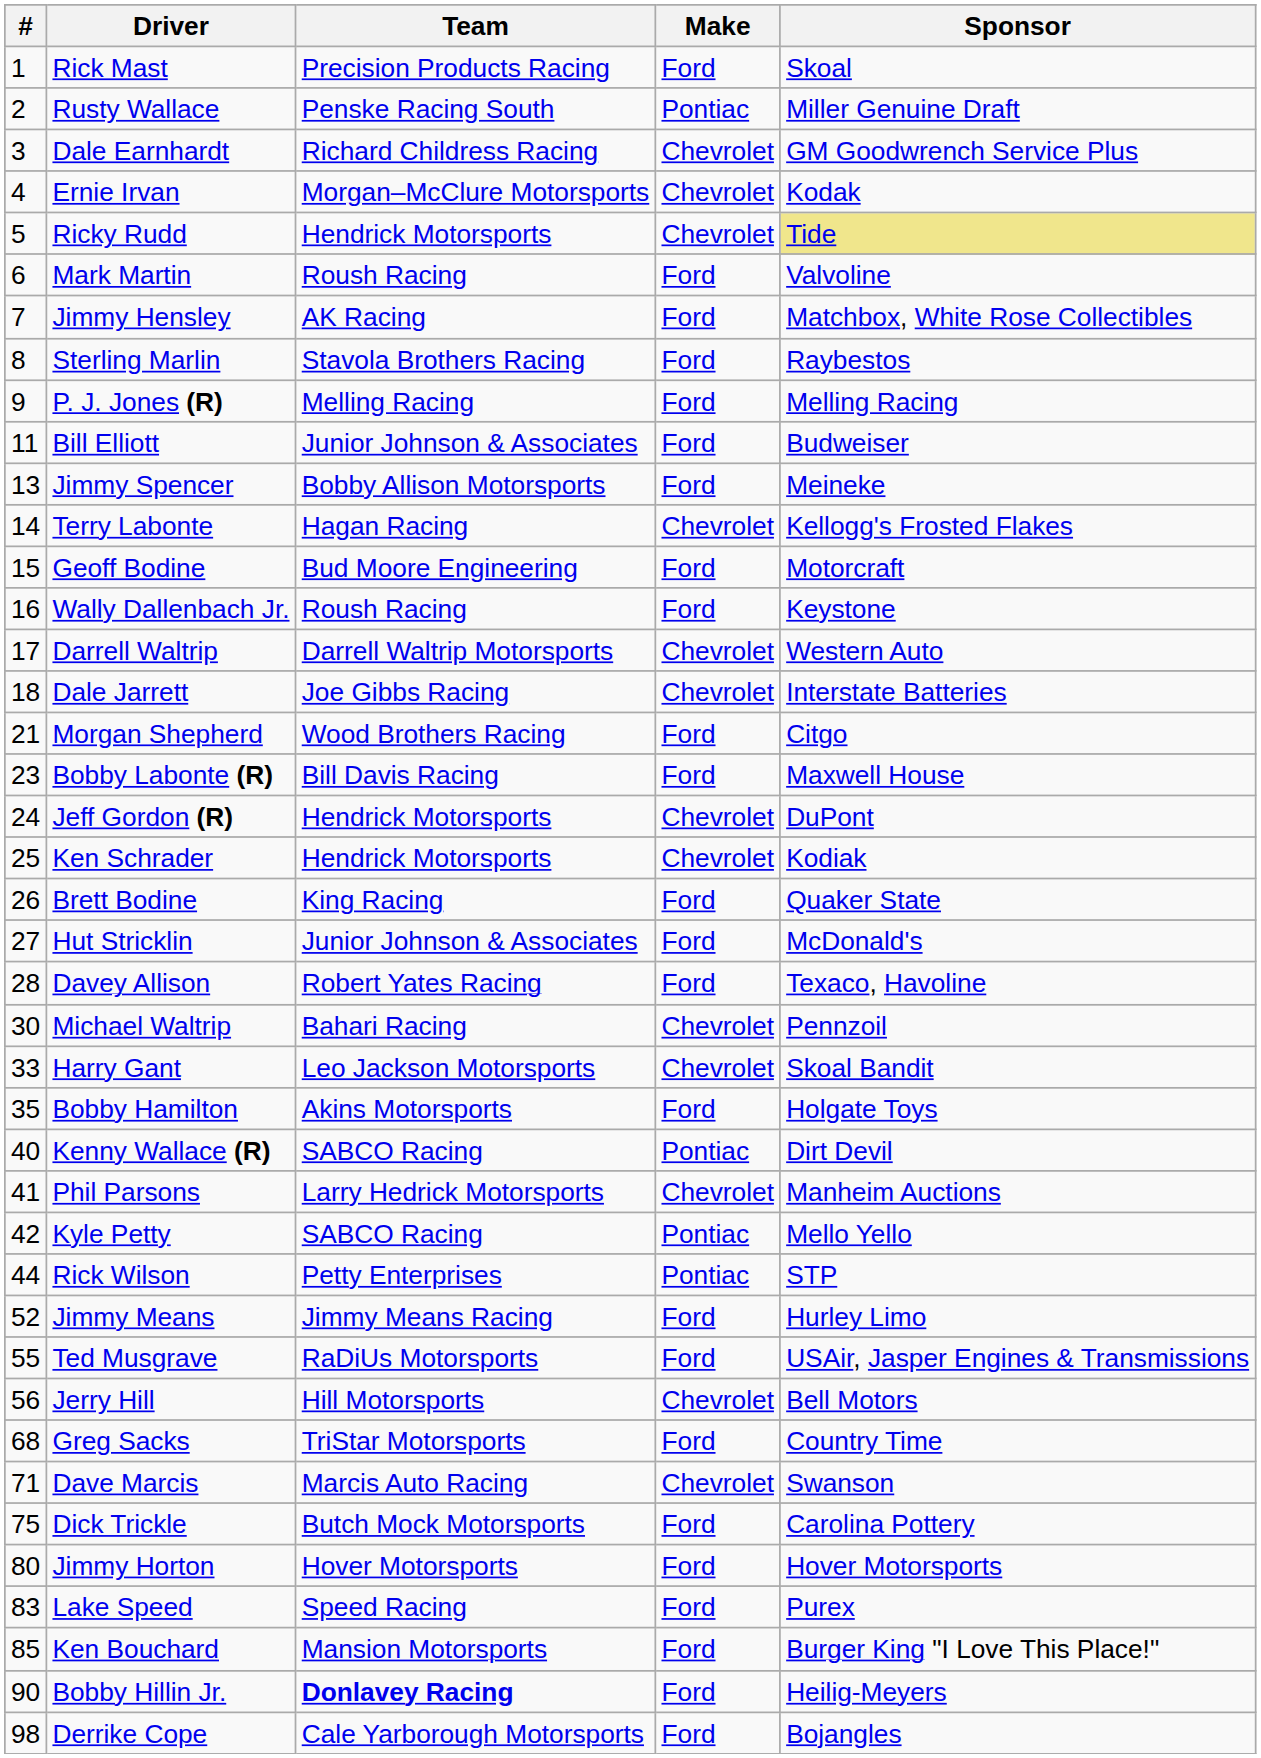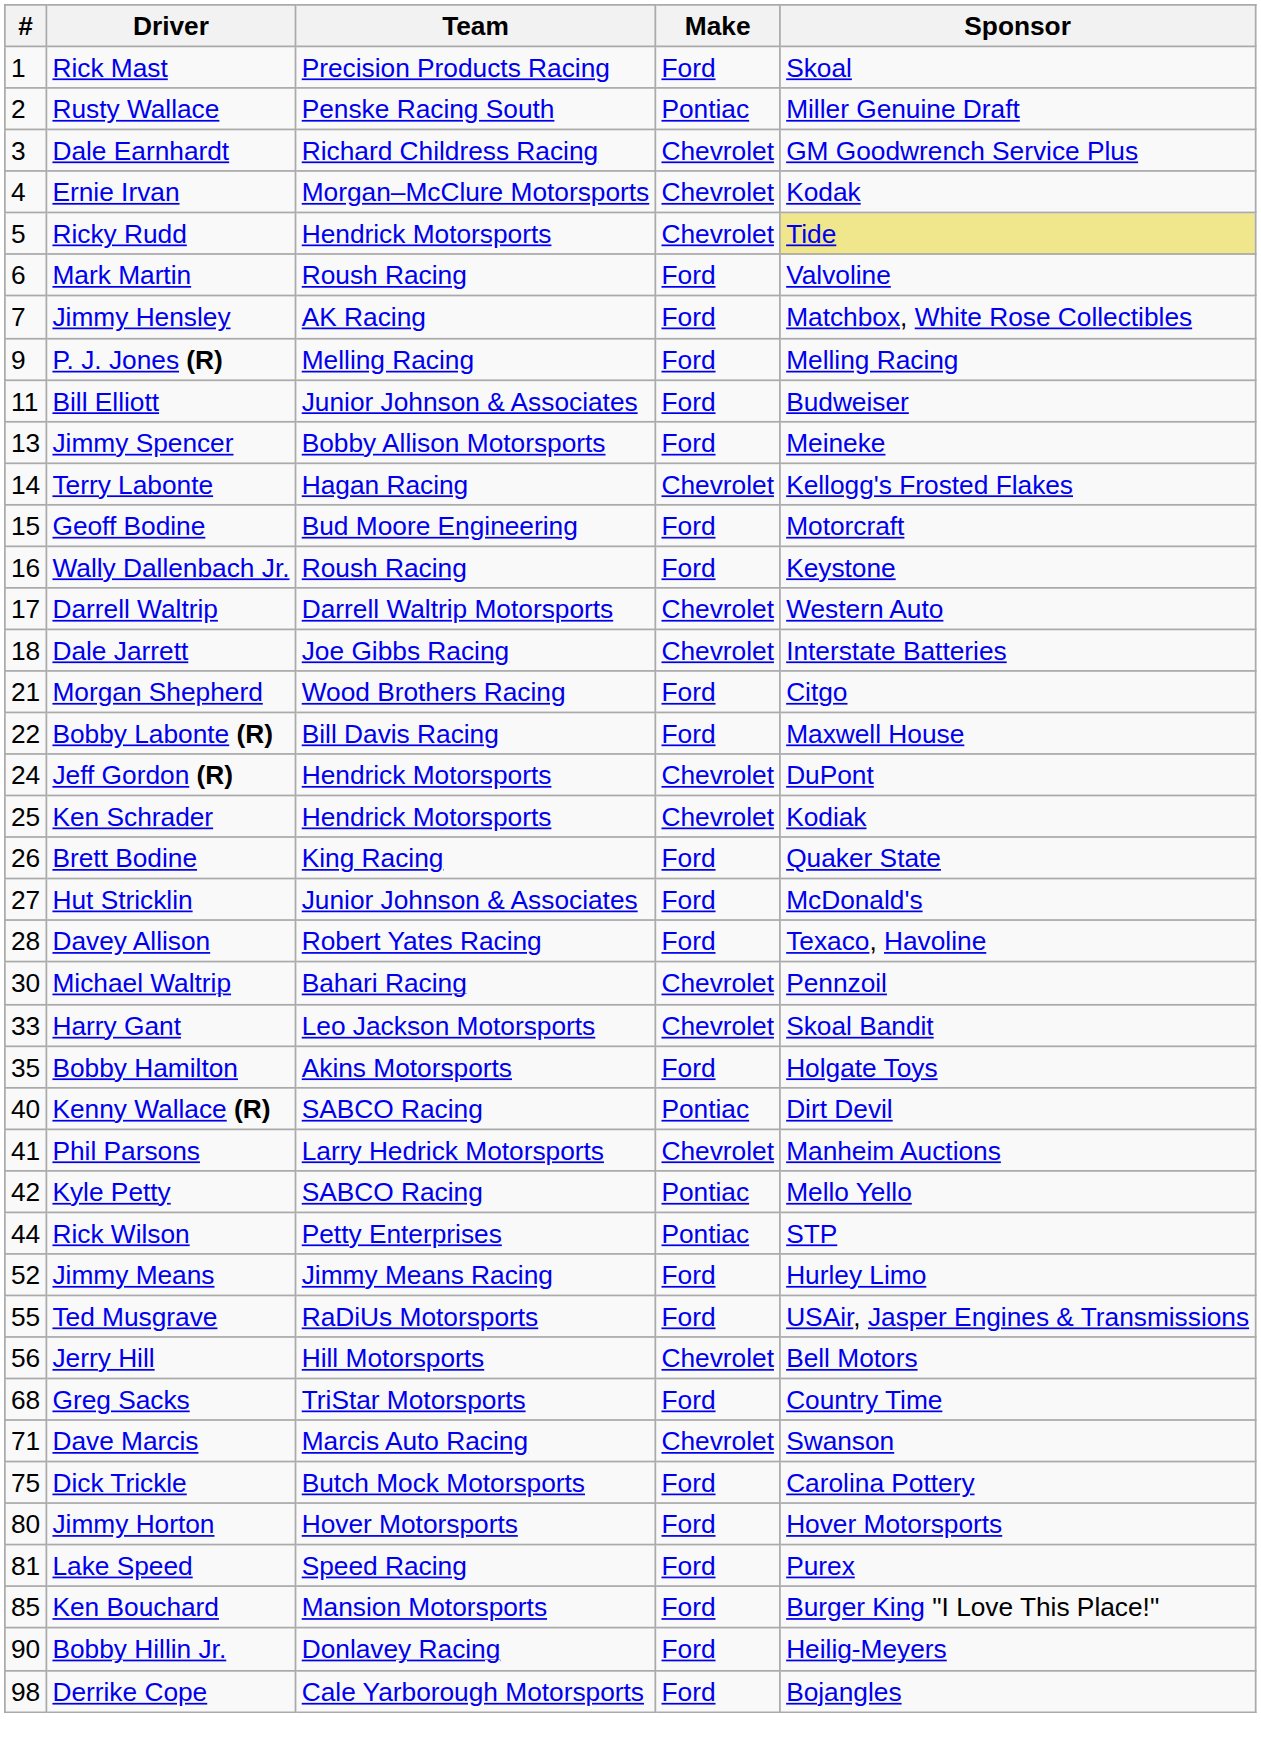 <table class="wikitable" style="font-size:95%">
 <tr>
 <th>#</th>
 <th>Driver</th>
 <th>Team</th>
 <th>Make</th>
 <th>Sponsor</th>
 </tr>
 <tr>
 <td>1</td>
 <td><a href='#'>Rick Mast</a></td>
 <td><a href='#'>Precision Products Racing</a></td>
 <td><a href='#'>Ford</a></td>
 <td><a href='#'>Skoal</a></td>
 </tr>
 <tr>
 <td>2</td>
 <td><a href='#'>Rusty Wallace</a></td>
 <td><a href='#'>Penske Racing South</a></td>
 <td><a href='#'>Pontiac</a></td>
 <td><a href='#'>Miller Genuine Draft</a></td>
 </tr>
 <tr>
 <td>3</td>
 <td><a href='#'>Dale Earnhardt</a></td>
 <td><a href='#'>Richard Childress Racing</a></td>
 <td><a href='#'>Chevrolet</a></td>
 <td><a href='#'>GM Goodwrench Service Plus</a></td>
 </tr>
 <tr>
 <td>4</td>
 <td><a href='#'>Ernie Irvan</a></td>
 <td><a href='#'>Morgan–McClure Motorsports</a></td>
 <td><a href='#'>Chevrolet</a></td>
 <td><a href='#'>Kodak</a></td>
 </tr>
 <tr>
 <td>5</td>
 <td><a href='#'>Ricky Rudd</a></td>
 <td><a href='#'>Hendrick Motorsports</a></td>
 <td><a href='#'>Chevrolet</a></td>
 <td style="background: khaki;"><a href='#'>Tide</a></td>
 </tr>
 <tr>
 <td>6</td>
 <td><a href='#'>Mark Martin</a></td>
 <td><a href='#'>Roush Racing</a></td>
 <td><a href='#'>Ford</a></td>
 <td><a href='#'>Valvoline</a></td>
 </tr>
 <tr>
 <td>7</td>
 <td><a href='#'>Jimmy Hensley</a></td>
 <td><a href='#'>AK Racing</a></td>
 <td><a href='#'>Ford</a></td>
 <td><a href='#'>Matchbox</a>, <a href='#'>White Rose Collectibles</a></td>
-</tr>
-<tr>
-<td>8</td>
-<td><a href='#'>Sterling Marlin</a></td>
-<td><a href='#'>Stavola Brothers Racing</a></td>
-<td><a href='#'>Ford</a></td>
-<td><a href='#'>Raybestos</a></td>
 </tr>
 <tr>
 <td>9</td>
 <td><a href='#'>P. J. Jones</a> <strong>(R)</strong></td>
 <td><a href='#'>Melling Racing</a></td>
 <td><a href='#'>Ford</a></td>
 <td><a href='#'>Melling Racing</a></td>
 </tr>
 <tr>
 <td>11</td>
 <td><a href='#'>Bill Elliott</a></td>
 <td><a href='#'>Junior Johnson & Associates</a></td>
 <td><a href='#'>Ford</a></td>
 <td><a href='#'>Budweiser</a></td>
 </tr>
 <tr>
 <td>13</td>
 <td><a href='#'>Jimmy Spencer</a></td>
 <td><a href='#'>Bobby Allison Motorsports</a></td>
 <td><a href='#'>Ford</a></td>
 <td><a href='#'>Meineke</a></td>
 </tr>
 <tr>
 <td>14</td>
 <td><a href='#'>Terry Labonte</a></td>
 <td><a href='#'>Hagan Racing</a></td>
 <td><a href='#'>Chevrolet</a></td>
 <td><a href='#'>Kellogg's Frosted Flakes</a></td>
 </tr>
 <tr>
 <td>15</td>
 <td><a href='#'>Geoff Bodine</a></td>
 <td><a href='#'>Bud Moore Engineering</a></td>
 <td><a href='#'>Ford</a></td>
 <td><a href='#'>Motorcraft</a></td>
 </tr>
 <tr>
 <td>16</td>
 <td><a href='#'>Wally Dallenbach Jr.</a></td>
 <td><a href='#'>Roush Racing</a></td>
 <td><a href='#'>Ford</a></td>
 <td><a href='#'>Keystone</a></td>
 </tr>
 <tr>
 <td>17</td>
 <td><a href='#'>Darrell Waltrip</a></td>
 <td><a href='#'>Darrell Waltrip Motorsports</a></td>
 <td><a href='#'>Chevrolet</a></td>
 <td><a href='#'>Western Auto</a></td>
 </tr>
 <tr>
 <td>18</td>
 <td><a href='#'>Dale Jarrett</a></td>
 <td><a href='#'>Joe Gibbs Racing</a></td>
 <td><a href='#'>Chevrolet</a></td>
 <td><a href='#'>Interstate Batteries</a></td>
 </tr>
 <tr>
 <td>21</td>
 <td><a href='#'>Morgan Shepherd</a></td>
 <td><a href='#'>Wood Brothers Racing</a></td>
 <td><a href='#'>Ford</a></td>
 <td><a href='#'>Citgo</a></td>
 </tr>
 <tr>
-<td>23</td>
+<td>22</td>
 <td><a href='#'>Bobby Labonte</a> <strong>(R)</strong></td>
 <td><a href='#'>Bill Davis Racing</a></td>
 <td><a href='#'>Ford</a></td>
 <td><a href='#'>Maxwell House</a></td>
 </tr>
 <tr>
 <td>24</td>
 <td><a href='#'>Jeff Gordon</a> <strong>(R)</strong></td>
 <td><a href='#'>Hendrick Motorsports</a></td>
 <td><a href='#'>Chevrolet</a></td>
 <td><a href='#'>DuPont</a></td>
 </tr>
 <tr>
 <td>25</td>
 <td><a href='#'>Ken Schrader</a></td>
 <td><a href='#'>Hendrick Motorsports</a></td>
 <td><a href='#'>Chevrolet</a></td>
 <td><a href='#'>Kodiak</a></td>
 </tr>
 <tr>
 <td>26</td>
 <td><a href='#'>Brett Bodine</a></td>
 <td><a href='#'>King Racing</a></td>
 <td><a href='#'>Ford</a></td>
 <td><a href='#'>Quaker State</a></td>
 </tr>
 <tr>
 <td>27</td>
 <td><a href='#'>Hut Stricklin</a></td>
 <td><a href='#'>Junior Johnson & Associates</a></td>
 <td><a href='#'>Ford</a></td>
 <td><a href='#'>McDonald's</a></td>
 </tr>
 <tr>
 <td>28</td>
 <td><a href='#'>Davey Allison</a></td>
 <td><a href='#'>Robert Yates Racing</a></td>
 <td><a href='#'>Ford</a></td>
 <td><a href='#'>Texaco</a>, <a href='#'>Havoline</a></td>
 </tr>
 <tr>
 <td>30</td>
 <td><a href='#'>Michael Waltrip</a></td>
 <td><a href='#'>Bahari Racing</a></td>
 <td><a href='#'>Chevrolet</a></td>
 <td><a href='#'>Pennzoil</a></td>
 </tr>
 <tr>
 <td>33</td>
 <td><a href='#'>Harry Gant</a></td>
 <td><a href='#'>Leo Jackson Motorsports</a></td>
 <td><a href='#'>Chevrolet</a></td>
 <td><a href='#'>Skoal Bandit</a></td>
 </tr>
 <tr>
 <td>35</td>
 <td><a href='#'>Bobby Hamilton</a></td>
 <td><a href='#'>Akins Motorsports</a></td>
 <td><a href='#'>Ford</a></td>
 <td><a href='#'>Holgate Toys</a></td>
 </tr>
 <tr>
 <td>40</td>
 <td><a href='#'>Kenny Wallace</a> <strong>(R)</strong></td>
 <td><a href='#'>SABCO Racing</a></td>
 <td><a href='#'>Pontiac</a></td>
 <td><a href='#'>Dirt Devil</a></td>
 </tr>
 <tr>
 <td>41</td>
 <td><a href='#'>Phil Parsons</a></td>
 <td><a href='#'>Larry Hedrick Motorsports</a></td>
 <td><a href='#'>Chevrolet</a></td>
 <td><a href='#'>Manheim Auctions</a></td>
 </tr>
 <tr>
 <td>42</td>
 <td><a href='#'>Kyle Petty</a></td>
 <td><a href='#'>SABCO Racing</a></td>
 <td><a href='#'>Pontiac</a></td>
 <td><a href='#'>Mello Yello</a></td>
 </tr>
 <tr>
 <td>44</td>
 <td><a href='#'>Rick Wilson</a></td>
 <td><a href='#'>Petty Enterprises</a></td>
 <td><a href='#'>Pontiac</a></td>
 <td><a href='#'>STP</a></td>
 </tr>
 <tr>
 <td>52</td>
 <td><a href='#'>Jimmy Means</a></td>
 <td><a href='#'>Jimmy Means Racing</a></td>
 <td><a href='#'>Ford</a></td>
 <td><a href='#'>Hurley Limo</a></td>
 </tr>
 <tr>
 <td>55</td>
 <td><a href='#'>Ted Musgrave</a></td>
 <td><a href='#'>RaDiUs Motorsports</a></td>
 <td><a href='#'>Ford</a></td>
 <td><a href='#'>USAir</a>, <a href='#'>Jasper Engines & Transmissions</a></td>
 </tr>
 <tr>
 <td>56</td>
 <td><a href='#'>Jerry Hill</a></td>
 <td><a href='#'>Hill Motorsports</a></td>
 <td><a href='#'>Chevrolet</a></td>
 <td><a href='#'>Bell Motors</a></td>
 </tr>
 <tr>
 <td>68</td>
 <td><a href='#'>Greg Sacks</a></td>
 <td><a href='#'>TriStar Motorsports</a></td>
 <td><a href='#'>Ford</a></td>
 <td><a href='#'>Country Time</a></td>
 </tr>
 <tr>
 <td>71</td>
 <td><a href='#'>Dave Marcis</a></td>
 <td><a href='#'>Marcis Auto Racing</a></td>
 <td><a href='#'>Chevrolet</a></td>
 <td><a href='#'>Swanson</a></td>
 </tr>
 <tr>
 <td>75</td>
 <td><a href='#'>Dick Trickle</a></td>
 <td><a href='#'>Butch Mock Motorsports</a></td>
 <td><a href='#'>Ford</a></td>
 <td><a href='#'>Carolina Pottery</a></td>
 </tr>
 <tr>
 <td>80</td>
 <td><a href='#'>Jimmy Horton</a></td>
 <td><a href='#'>Hover Motorsports</a></td>
 <td><a href='#'>Ford</a></td>
 <td><a href='#'>Hover Motorsports</a></td>
 </tr>
 <tr>
-<td>83</td>
+<td>81</td>
 <td><a href='#'>Lake Speed</a></td>
 <td><a href='#'>Speed Racing</a></td>
 <td><a href='#'>Ford</a></td>
 <td><a href='#'>Purex</a></td>
 </tr>
 <tr>
 <td>85</td>
 <td><a href='#'>Ken Bouchard</a></td>
 <td><a href='#'>Mansion Motorsports</a></td>
 <td><a href='#'>Ford</a></td>
 <td><a href='#'>Burger King</a> "I Love This Place!"</td>
 </tr>
 <tr>
 <td>90</td>
 <td><a href='#'>Bobby Hillin Jr.</a></td>
-<td><strong><a href='#'>Donlavey Racing</a></strong></td>
+<td><a href='#'>Donlavey Racing</a></td>
 <td><a href='#'>Ford</a></td>
 <td><a href='#'>Heilig-Meyers</a></td>
 </tr>
 <tr>
 <td>98</td>
 <td><a href='#'>Derrike Cope</a></td>
 <td><a href='#'>Cale Yarborough Motorsports</a></td>
 <td><a href='#'>Ford</a></td>
 <td><a href='#'>Bojangles</a></td>
 </tr>
 </table>
